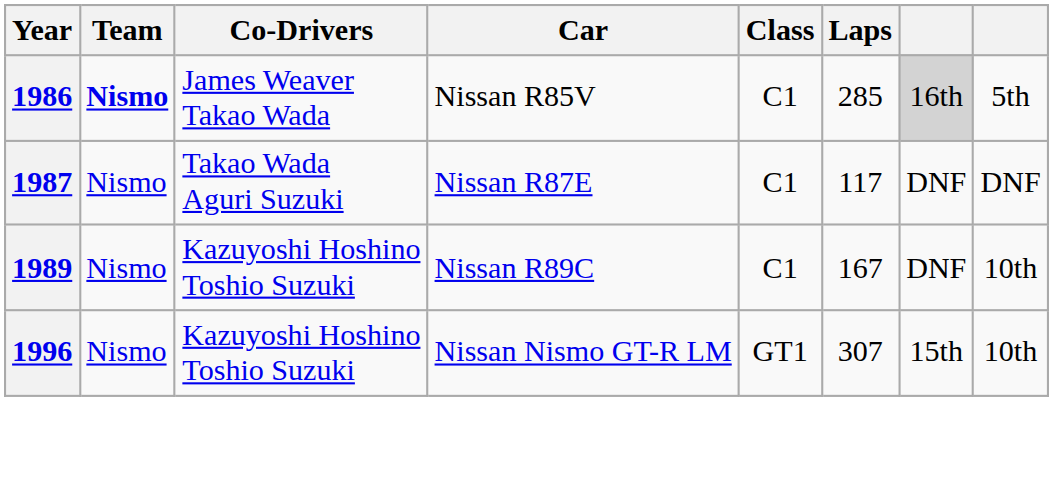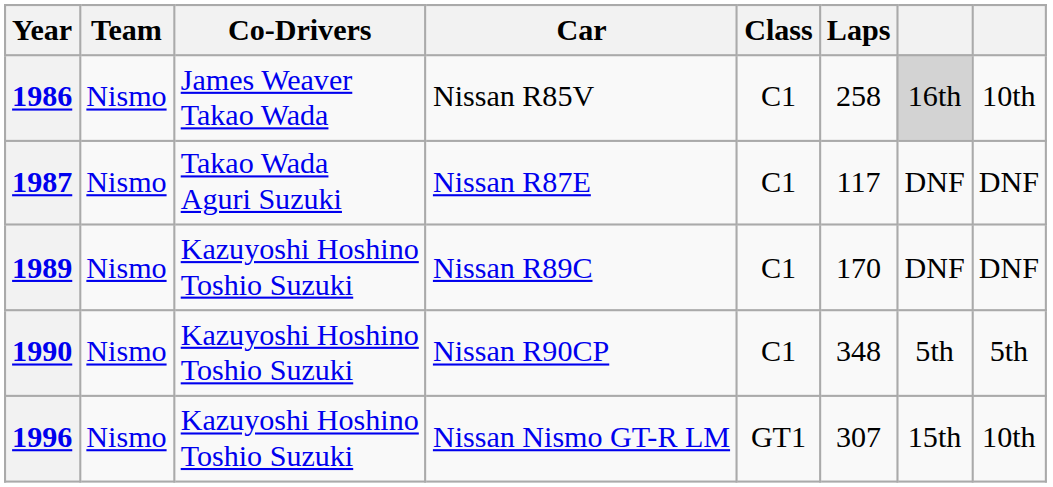 <table class="wikitable" style="text-align:center; font-size:90%">
 <tr>
 <th>Year</th>
 <th>Team</th>
 <th>Co-Drivers</th>
 <th>Car</th>
 <th>Class</th>
 <th>Laps</th>
 <th></th>
 <th></th>
 </tr>
 <tr>
 <th><a href='#'>1986</a></th>
-<td align="left"><strong> <a href='#'>Nismo</a></strong></td>
+<td align="left"> <a href='#'>Nismo</a></td>
 <td align="left"> <a href='#'>James Weaver</a><br> <a href='#'>Takao Wada</a></td>
 <td align="left">Nissan R85V</td>
 <td>C1</td>
-<td>285</td>
+<td>258</td>
 <td style="background: lightgrey;">16th</td>
-<td>5th</td>
+<td>10th</td>
 </tr>
 <tr>
 <th><a href='#'>1987</a></th>
 <td align="left"> <a href='#'>Nismo</a></td>
 <td align="left"> <a href='#'>Takao Wada</a><br> <a href='#'>Aguri Suzuki</a></td>
 <td align="left"><a href='#'>Nissan R87E</a></td>
 <td>C1</td>
 <td>117</td>
 <td>DNF</td>
 <td>DNF</td>
 </tr>
 <tr>
 <th><a href='#'>1989</a></th>
 <td align="left"> <a href='#'>Nismo</a></td>
 <td align="left"> <a href='#'>Kazuyoshi Hoshino</a><br> <a href='#'>Toshio Suzuki</a></td>
 <td align="left"><a href='#'>Nissan R89C</a></td>
 <td>C1</td>
-<td>167</td>
+<td>170</td>
 <td>DNF</td>
-<td>10th</td>
+<td>DNF</td>
+</tr>
+<tr>
+<th><a href='#'>1990</a></th>
+<td align="left"> <a href='#'>Nismo</a></td>
+<td align="left"> <a href='#'>Kazuyoshi Hoshino</a><br> <a href='#'>Toshio Suzuki</a></td>
+<td align="left"><a href='#'>Nissan R90CP</a></td>
+<td>C1</td>
+<td>348</td>
+<td>5th</td>
+<td>5th</td>
 </tr>
 <tr>
 <th><a href='#'>1996</a></th>
 <td align="left"> <a href='#'>Nismo</a></td>
 <td align="left"> <a href='#'>Kazuyoshi Hoshino</a><br> <a href='#'>Toshio Suzuki</a></td>
 <td align="left"><a href='#'>Nissan Nismo GT-R LM</a></td>
 <td>GT1</td>
 <td>307</td>
 <td>15th</td>
 <td>10th</td>
 </tr>
 </table>
